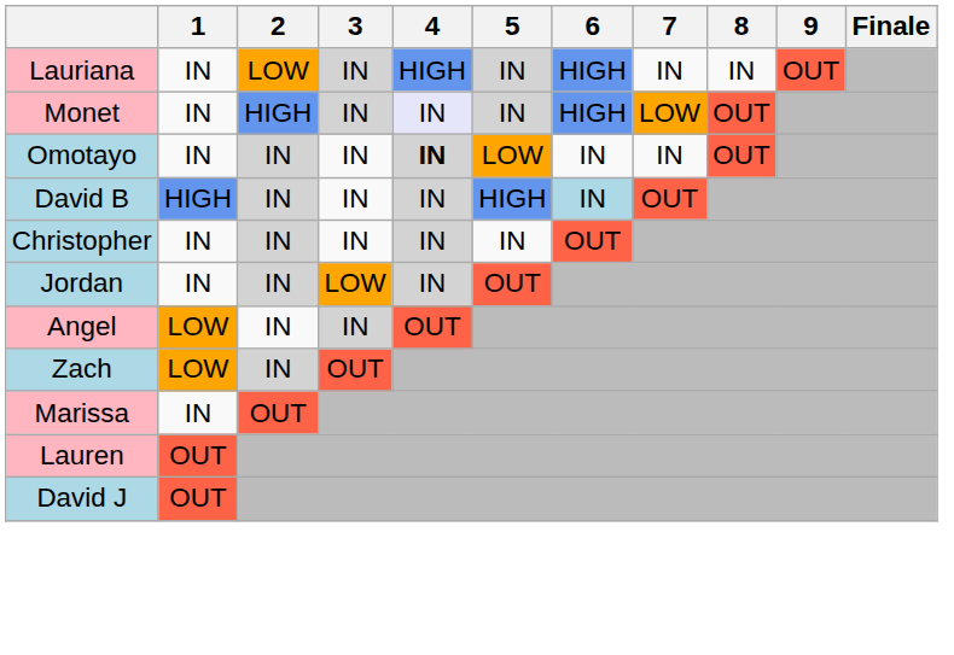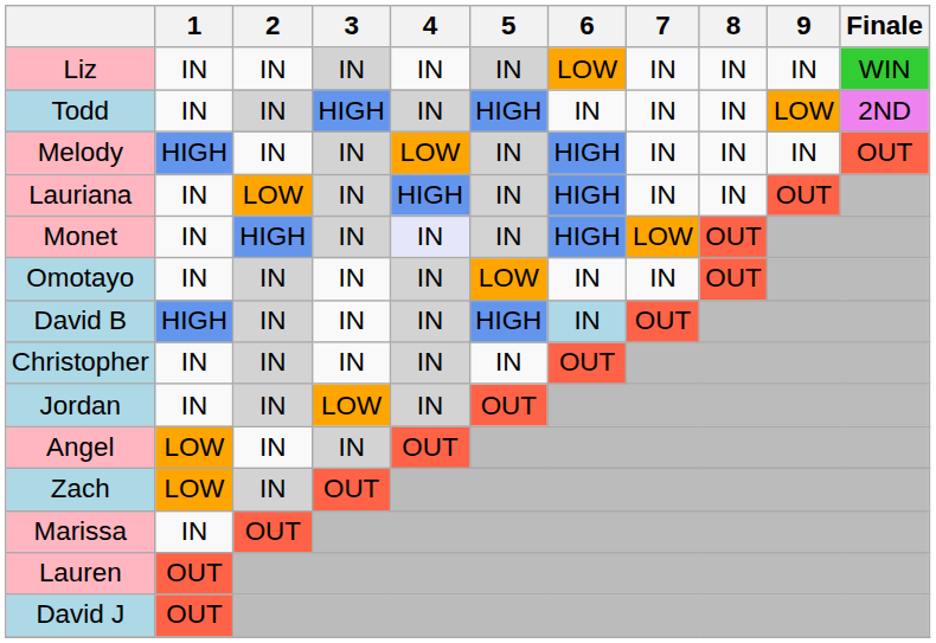 <table class="wikitable" border="1" style="text-align:center">
 <tr>
 <th></th>
 <th>1</th>
 <th>2</th>
 <th>3</th>
 <th>4</th>
 <th>5</th>
 <th>6</th>
 <th>7</th>
 <th>8</th>
 <th>9</th>
 <th>Finale</th>
+</tr>
+<tr>
+<td bgcolor="lightpink">Liz</td>
+<td>IN</td>
+<td>IN</td>
+<td style="background:lightgrey;">IN</td>
+<td>IN</td>
+<td style="background:lightgrey;">IN</td>
+<td style="background:orange;">LOW</td>
+<td>IN</td>
+<td>IN</td>
+<td>IN</td>
+<td style="background:limegreen;">WIN</td>
+</tr>
+<tr>
+<td bgcolor="lightblue">Todd</td>
+<td>IN</td>
+<td style="background:lightgrey;">IN</td>
+<td style="background:cornflowerblue;">HIGH</td>
+<td style="background:lightgrey;">IN</td>
+<td IN style="background:cornflowerblue;">HIGH</td>
+<td>IN</td>
+<td>IN</td>
+<td>IN</td>
+<td style="background:orange;">LOW</td>
+<td style="background:violet;">2ND</td>
+</tr>
+<tr>
+<td bgcolor="lightpink">Melody</td>
+<td style="background:cornflowerblue;">HIGH</td>
+<td>IN</td>
+<td style="background:lightgrey;">IN</td>
+<td style="background:orange;">LOW</td>
+<td style="background:lightgrey;">IN</td>
+<td style="background:cornflowerblue;">HIGH</td>
+<td>IN</td>
+<td>IN</td>
+<td>IN</td>
+<td style="background:tomato;">OUT</td>
 </tr>
 <tr>
 <td bgcolor="lightpink">Lauriana</td>
 <td>IN</td>
 <td style="background:orange;">LOW</td>
 <td style="background:lightgrey;">IN</td>
 <td style="background:cornflowerblue;">HIGH</td>
 <td style="background:lightgrey;">IN</td>
 <td style="background:cornflowerblue;">HIGH</td>
 <td>IN</td>
 <td>IN</td>
 <td style="background:tomato;">OUT</td>
 <td style="background:#bbb;" colspan="1"></td>
 </tr>
 <tr>
 <td bgcolor="lightpink">Monet</td>
 <td>IN</td>
 <td style="background:cornflowerblue;">HIGH</td>
 <td style="background:lightgrey;">IN</td>
 <td style="background: lavender;">IN</td>
 <td style="background:lightgrey;">IN</td>
 <td style="background:cornflowerblue;">HIGH</td>
 <td style="background:orange;">LOW</td>
 <td style="background:tomato;">OUT</td>
 <td style="background:#bbb;" colspan="2"></td>
 </tr>
 <tr>
 <td bgcolor="lightblue">Omotayo</td>
 <td>IN</td>
 <td style="background:lightgrey;">IN</td>
 <td>IN</td>
-<td style="background:lightgrey;"><strong>IN</strong></td>
+<td style="background:lightgrey;">IN</td>
 <td style="background:orange;">LOW</td>
 <td>IN</td>
 <td>IN</td>
 <td style="background:tomato;">OUT</td>
 <td style="background:#bbb;" colspan="2"></td>
 </tr>
 <tr>
 <td bgcolor="lightblue">David B</td>
 <td style="background:cornflowerblue;">HIGH</td>
 <td style="background:lightgrey;">IN</td>
 <td>IN</td>
 <td style="background:lightgrey;">IN</td>
 <td style="background:cornflowerblue;">HIGH</td>
 <td style="background: lightblue;">IN</td>
 <td style="background:tomato;">OUT</td>
 <td style="background:#bbb;" colspan="3"></td>
 </tr>
 <tr>
 <td bgcolor="lightblue">Christopher</td>
 <td>IN</td>
 <td style="background:lightgrey;">IN</td>
 <td>IN</td>
 <td style="background:lightgrey;">IN</td>
 <td>IN</td>
 <td style="background:tomato;">OUT</td>
 <td style="background:#bbb;" colspan="4"></td>
 </tr>
 <tr>
 <td bgcolor="lightblue">Jordan</td>
 <td>IN</td>
 <td style="background:lightgrey;">IN</td>
 <td style="background:orange;">LOW</td>
 <td style="background:lightgrey;">IN</td>
 <td style="background:tomato;">OUT</td>
 <td style="background:#bbb;" colspan="5"></td>
 </tr>
 <tr>
 <td bgcolor="lightpink">Angel</td>
 <td style="background:orange;">LOW</td>
 <td>IN</td>
 <td style="background:lightgrey;">IN</td>
 <td style="background:tomato;">OUT</td>
 <td style="background:#bbb;" colspan="6"></td>
 </tr>
 <tr>
 <td bgcolor="lightblue">Zach</td>
 <td style="background:orange;">LOW</td>
 <td style="background:lightgrey;">IN</td>
 <td style="background:tomato;">OUT</td>
 <td style="background:#bbb;" colspan="7"></td>
 </tr>
 <tr>
 <td bgcolor="lightpink">Marissa</td>
 <td>IN</td>
 <td style="background:tomato;">OUT</td>
 <td style="background:#bbb;" colspan="8"></td>
 </tr>
 <tr>
 <td bgcolor="lightpink">Lauren</td>
 <td style="background:tomato;">OUT</td>
 <td style="background:#bbb;" colspan="9"></td>
 </tr>
 <tr>
 <td bgcolor="lightblue">David J</td>
 <td style="background:tomato;">OUT</td>
 <td style="background:#bbb;" colspan="9"></td>
 </tr>
 <tr>
 </tr>
 </table>
